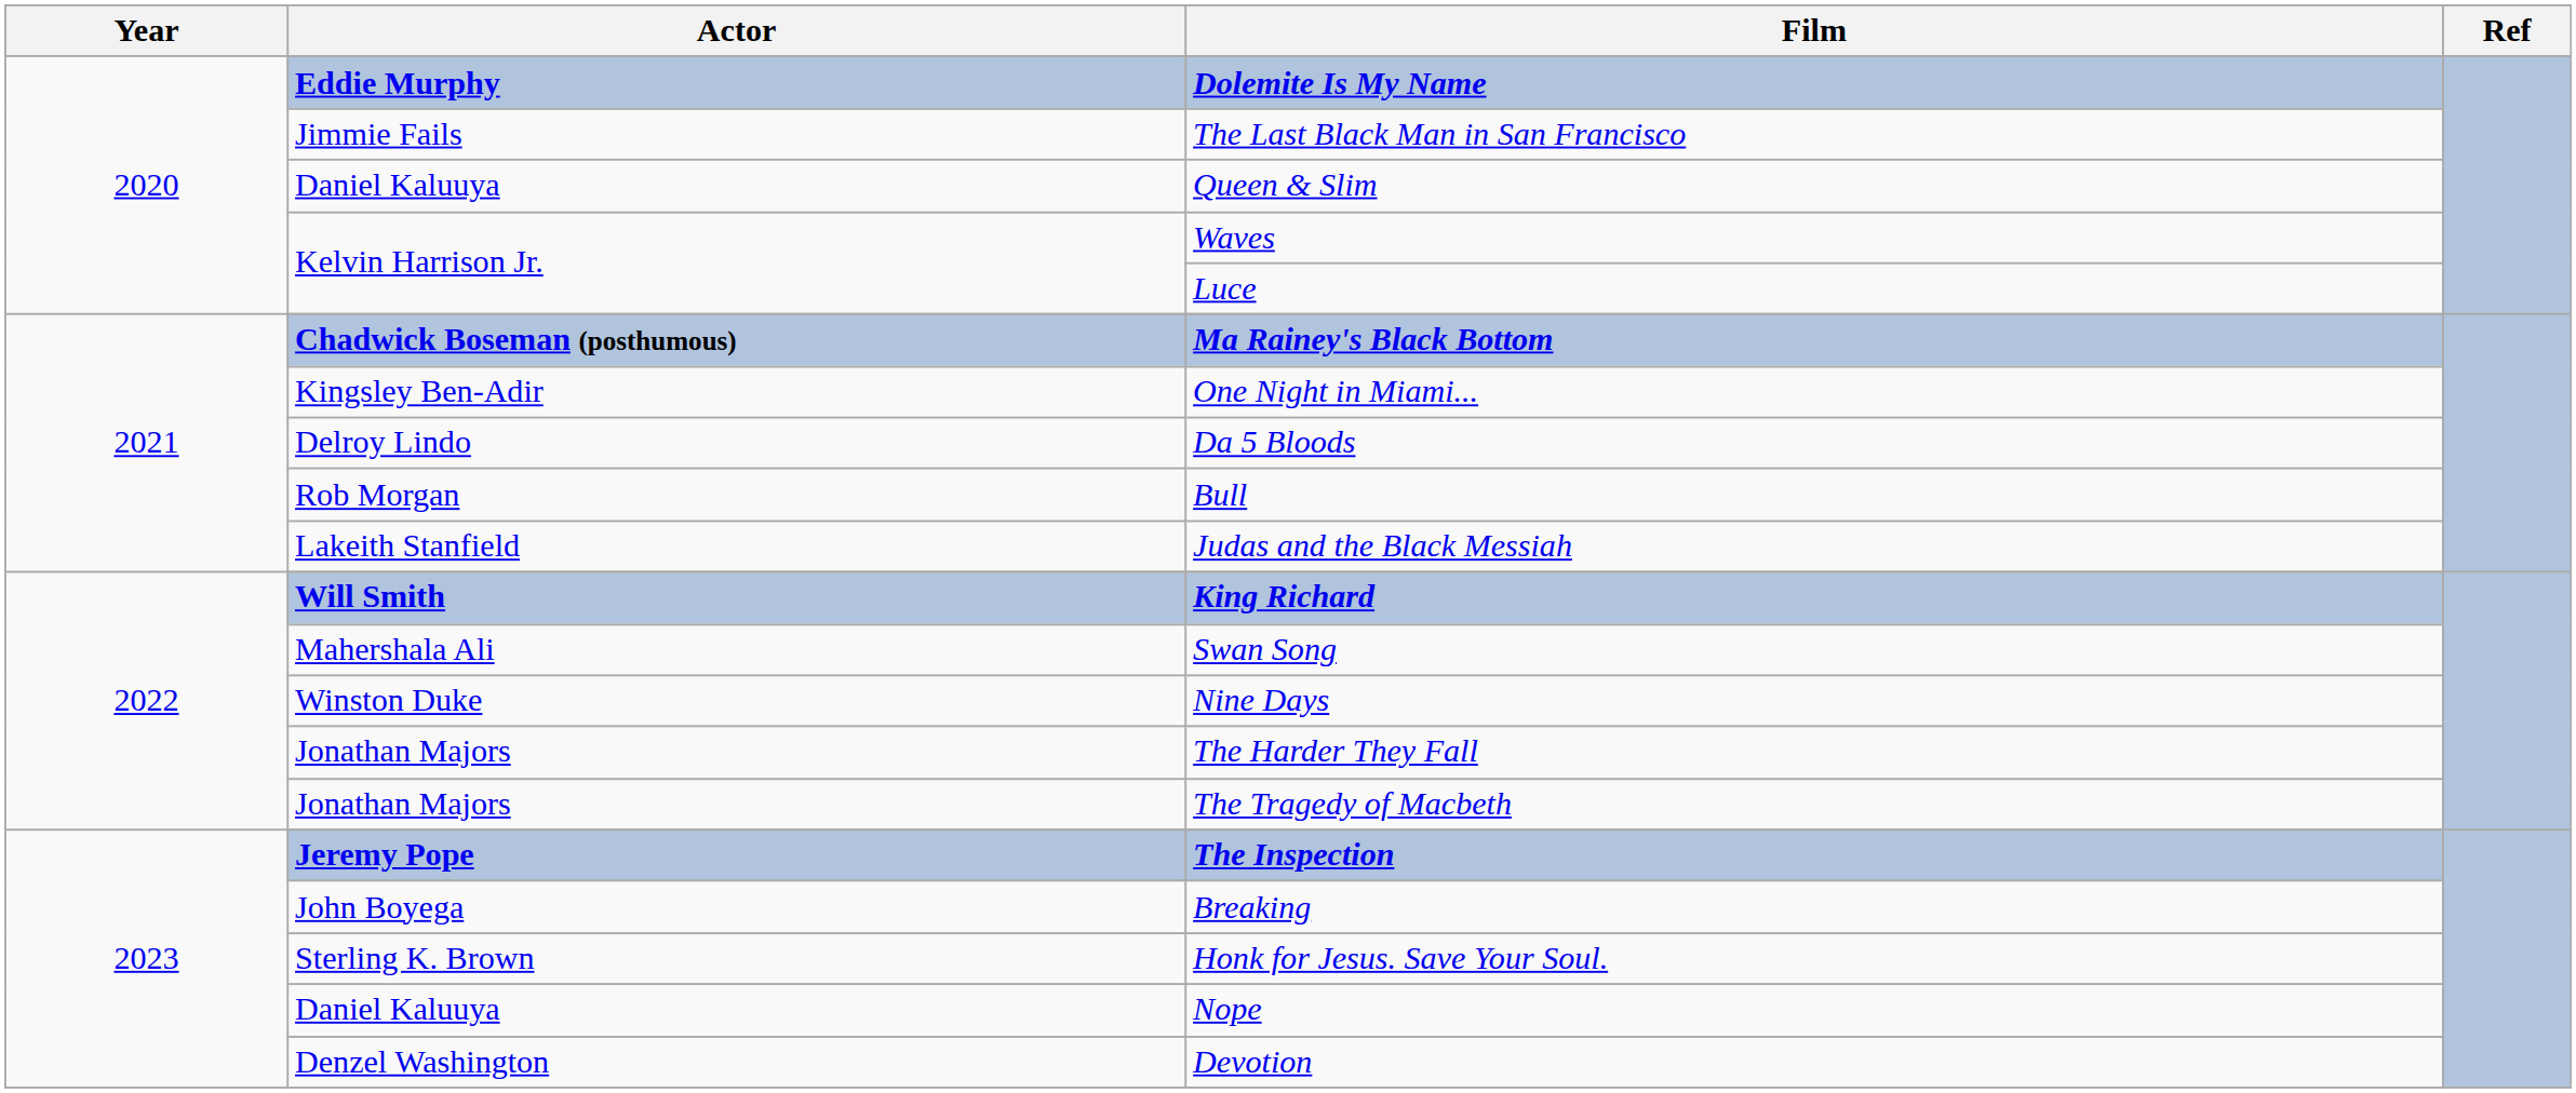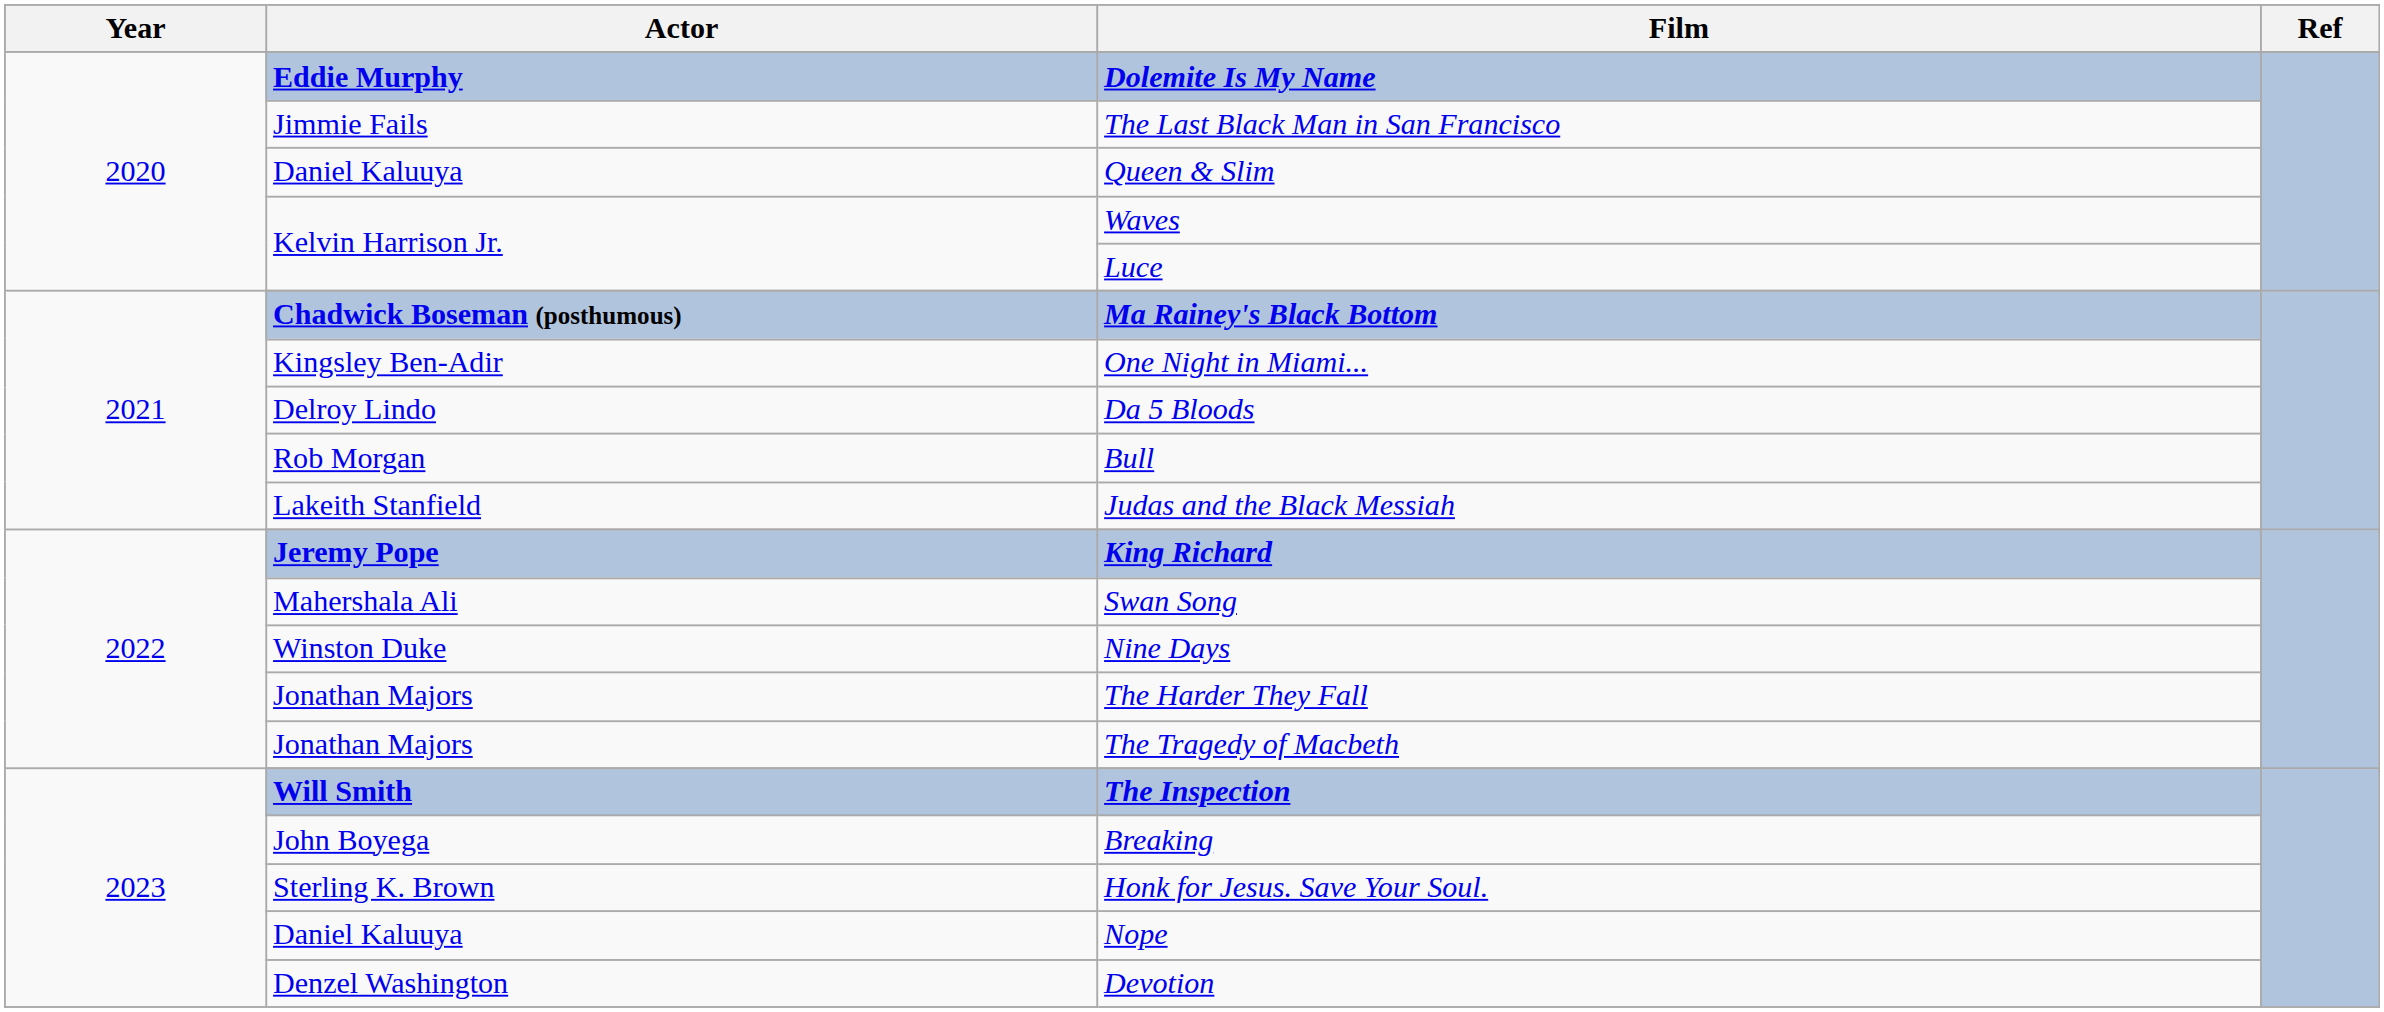 <table class="wikitable" style="width:100%;">
 <tr style="background:#bebebe;">
 <th style="width:11%;">Year</th>
 <th style="width:35%;">Actor</th>
 <th style="width:49%;">Film</th>
 <th style="width:5%;">Ref</th>
 </tr>
 <tr>
 <td rowspan="6" align="center"><a href='#'>2020</a></td>
 </tr>
 <tr style="background:#B0C4DE">
 <td><strong><a href='#'>Eddie Murphy</a> </strong></td>
 <td><strong><em><a href='#'>Dolemite Is My Name</a></em></strong></td>
 <td rowspan="6" align="center"></td>
 </tr>
 <tr>
 <td><a href='#'>Jimmie Fails</a></td>
 <td><em><a href='#'>The Last Black Man in San Francisco</a></em></td>
 </tr>
 <tr>
 <td><a href='#'>Daniel Kaluuya</a></td>
 <td><em><a href='#'>Queen & Slim</a></em></td>
 </tr>
 <tr>
 <td rowspan="2"><a href='#'>Kelvin Harrison Jr.</a></td>
 <td><em><a href='#'>Waves</a></em></td>
 </tr>
 <tr>
 <td><em><a href='#'>Luce</a></em></td>
 </tr>
 <tr>
 <td rowspan="6" align="center"><a href='#'>2021</a></td>
 </tr>
 <tr style="background:#B0C4DE">
 <td><strong><a href='#'>Chadwick Boseman</a> </strong> <strong><small>(posthumous)</small></strong></td>
 <td><strong><em><a href='#'> Ma Rainey's Black Bottom</a></em></strong></td>
 <td rowspan="6" align="center"></td>
 </tr>
 <tr>
 <td><a href='#'>Kingsley Ben-Adir</a></td>
 <td><em><a href='#'>One Night in Miami...</a></em></td>
 </tr>
 <tr>
 <td><a href='#'>Delroy Lindo</a></td>
 <td><em><a href='#'>Da 5 Bloods</a></em></td>
 </tr>
 <tr>
 <td><a href='#'> Rob Morgan</a></td>
 <td><em><a href='#'>Bull</a></em></td>
 </tr>
 <tr>
 <td><a href='#'>Lakeith Stanfield</a></td>
 <td><em><a href='#'>Judas and the Black Messiah</a></em></td>
 </tr>
 <tr>
 <td rowspan="6" align="center"><a href='#'>2022</a></td>
 </tr>
 <tr style="background:#B0C4DE">
-<td><strong><a href='#'>Will Smith</a></strong></td>
+<td><strong><a href='#'>Jeremy Pope</a></strong></td>
 <td><strong><em><a href='#'>King Richard</a></em></strong></td>
 <td rowspan="6" align="center"></td>
 </tr>
 <tr>
 <td><a href='#'>Mahershala Ali</a></td>
 <td><em><a href='#'>Swan Song</a></em></td>
 </tr>
 <tr>
 <td><a href='#'>Winston Duke</a></td>
 <td><em><a href='#'> Nine Days</a></em></td>
 </tr>
 <tr>
 <td><a href='#'>Jonathan Majors</a></td>
 <td><em><a href='#'>The Harder They Fall</a></em></td>
 </tr>
 <tr>
 <td><a href='#'>Jonathan Majors</a></td>
 <td><em><a href='#'>The Tragedy of Macbeth</a></em></td>
 </tr>
 <tr>
 <td rowspan="6" align="center"><a href='#'>2023</a></td>
 </tr>
 <tr style="background:#B0C4DE">
-<td><strong><a href='#'>Jeremy Pope</a></strong></td>
+<td><strong><a href='#'>Will Smith</a></strong></td>
 <td><strong><em><a href='#'>The Inspection</a></em></strong></td>
 <td rowspan="6" align="center"></td>
 </tr>
 <tr>
 <td><a href='#'>John Boyega</a></td>
 <td><em><a href='#'>Breaking</a></em></td>
 </tr>
 <tr>
 <td><a href='#'>Sterling K. Brown</a></td>
 <td><em><a href='#'>Honk for Jesus. Save Your Soul.</a></em></td>
 </tr>
 <tr>
 <td><a href='#'>Daniel Kaluuya</a></td>
 <td><em><a href='#'>Nope</a></em></td>
 </tr>
 <tr>
 <td><a href='#'>Denzel Washington</a></td>
 <td><em><a href='#'>Devotion</a></em></td>
 </tr>
 </table>
